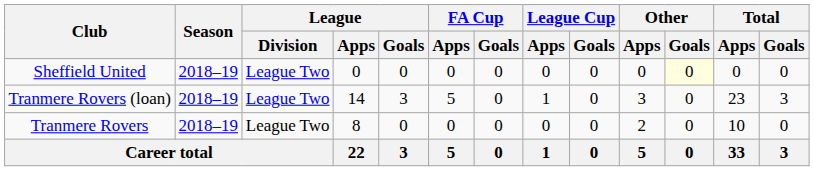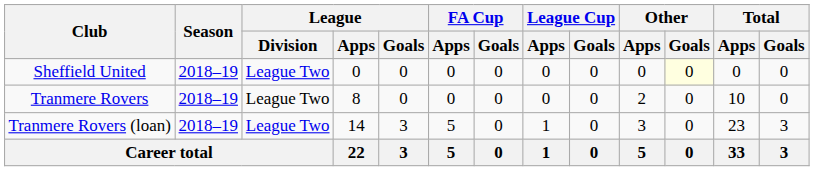 <table class=wikitable style="text-align: center">
 <tr>
 <th rowspan=2>Club</th>
 <th rowspan=2>Season</th>
 <th colspan=3>League</th>
 <th colspan=2><a href='#'>FA Cup</a></th>
 <th colspan=2><a href='#'>League Cup</a></th>
 <th colspan=2>Other</th>
 <th colspan=2>Total</th>
 </tr>
 <tr>
 <th>Division</th>
 <th>Apps</th>
 <th>Goals</th>
 <th>Apps</th>
 <th>Goals</th>
 <th>Apps</th>
 <th>Goals</th>
 <th>Apps</th>
 <th>Goals</th>
 <th>Apps</th>
 <th>Goals</th>
 </tr>
 <tr>
 <td><a href='#'>Sheffield United</a></td>
 <td><a href='#'>2018–19</a></td>
 <td><a href='#'>League Two</a></td>
 <td>0</td>
 <td>0</td>
 <td>0</td>
 <td>0</td>
 <td>0</td>
 <td>0</td>
 <td>0</td>
 <td style="background: lightyellow;">0</td>
 <td>0</td>
 <td>0</td>
 </tr>
 <tr>
+<td><a href='#'>Tranmere Rovers</a></td>
+<td><a href='#'>2018–19</a></td>
+<td>League Two</td>
+<td>8</td>
+<td>0</td>
+<td>0</td>
+<td>0</td>
+<td>0</td>
+<td>0</td>
+<td>2</td>
+<td>0</td>
+<td>10</td>
+<td>0</td>
+</tr>
+<tr>
 <td><a href='#'>Tranmere Rovers</a> (loan)</td>
 <td><a href='#'>2018–19</a></td>
 <td><a href='#'>League Two</a></td>
 <td>14</td>
 <td>3</td>
 <td>5</td>
 <td>0</td>
 <td>1</td>
 <td>0</td>
 <td>3</td>
 <td>0</td>
 <td>23</td>
 <td>3</td>
 </tr>
 <tr>
-<td><a href='#'>Tranmere Rovers</a></td>
-<td><a href='#'>2018–19</a></td>
-<td>League Two</td>
-<td>8</td>
-<td>0</td>
-<td>0</td>
-<td>0</td>
-<td>0</td>
-<td>0</td>
-<td>2</td>
-<td>0</td>
-<td>10</td>
-<td>0</td>
-</tr>
-<tr>
 <th colspan=3>Career total</th>
 <th>22</th>
 <th>3</th>
 <th>5</th>
 <th>0</th>
 <th>1</th>
 <th>0</th>
 <th>5</th>
 <th>0</th>
 <th>33</th>
 <th>3</th>
 </tr>
 </table>
